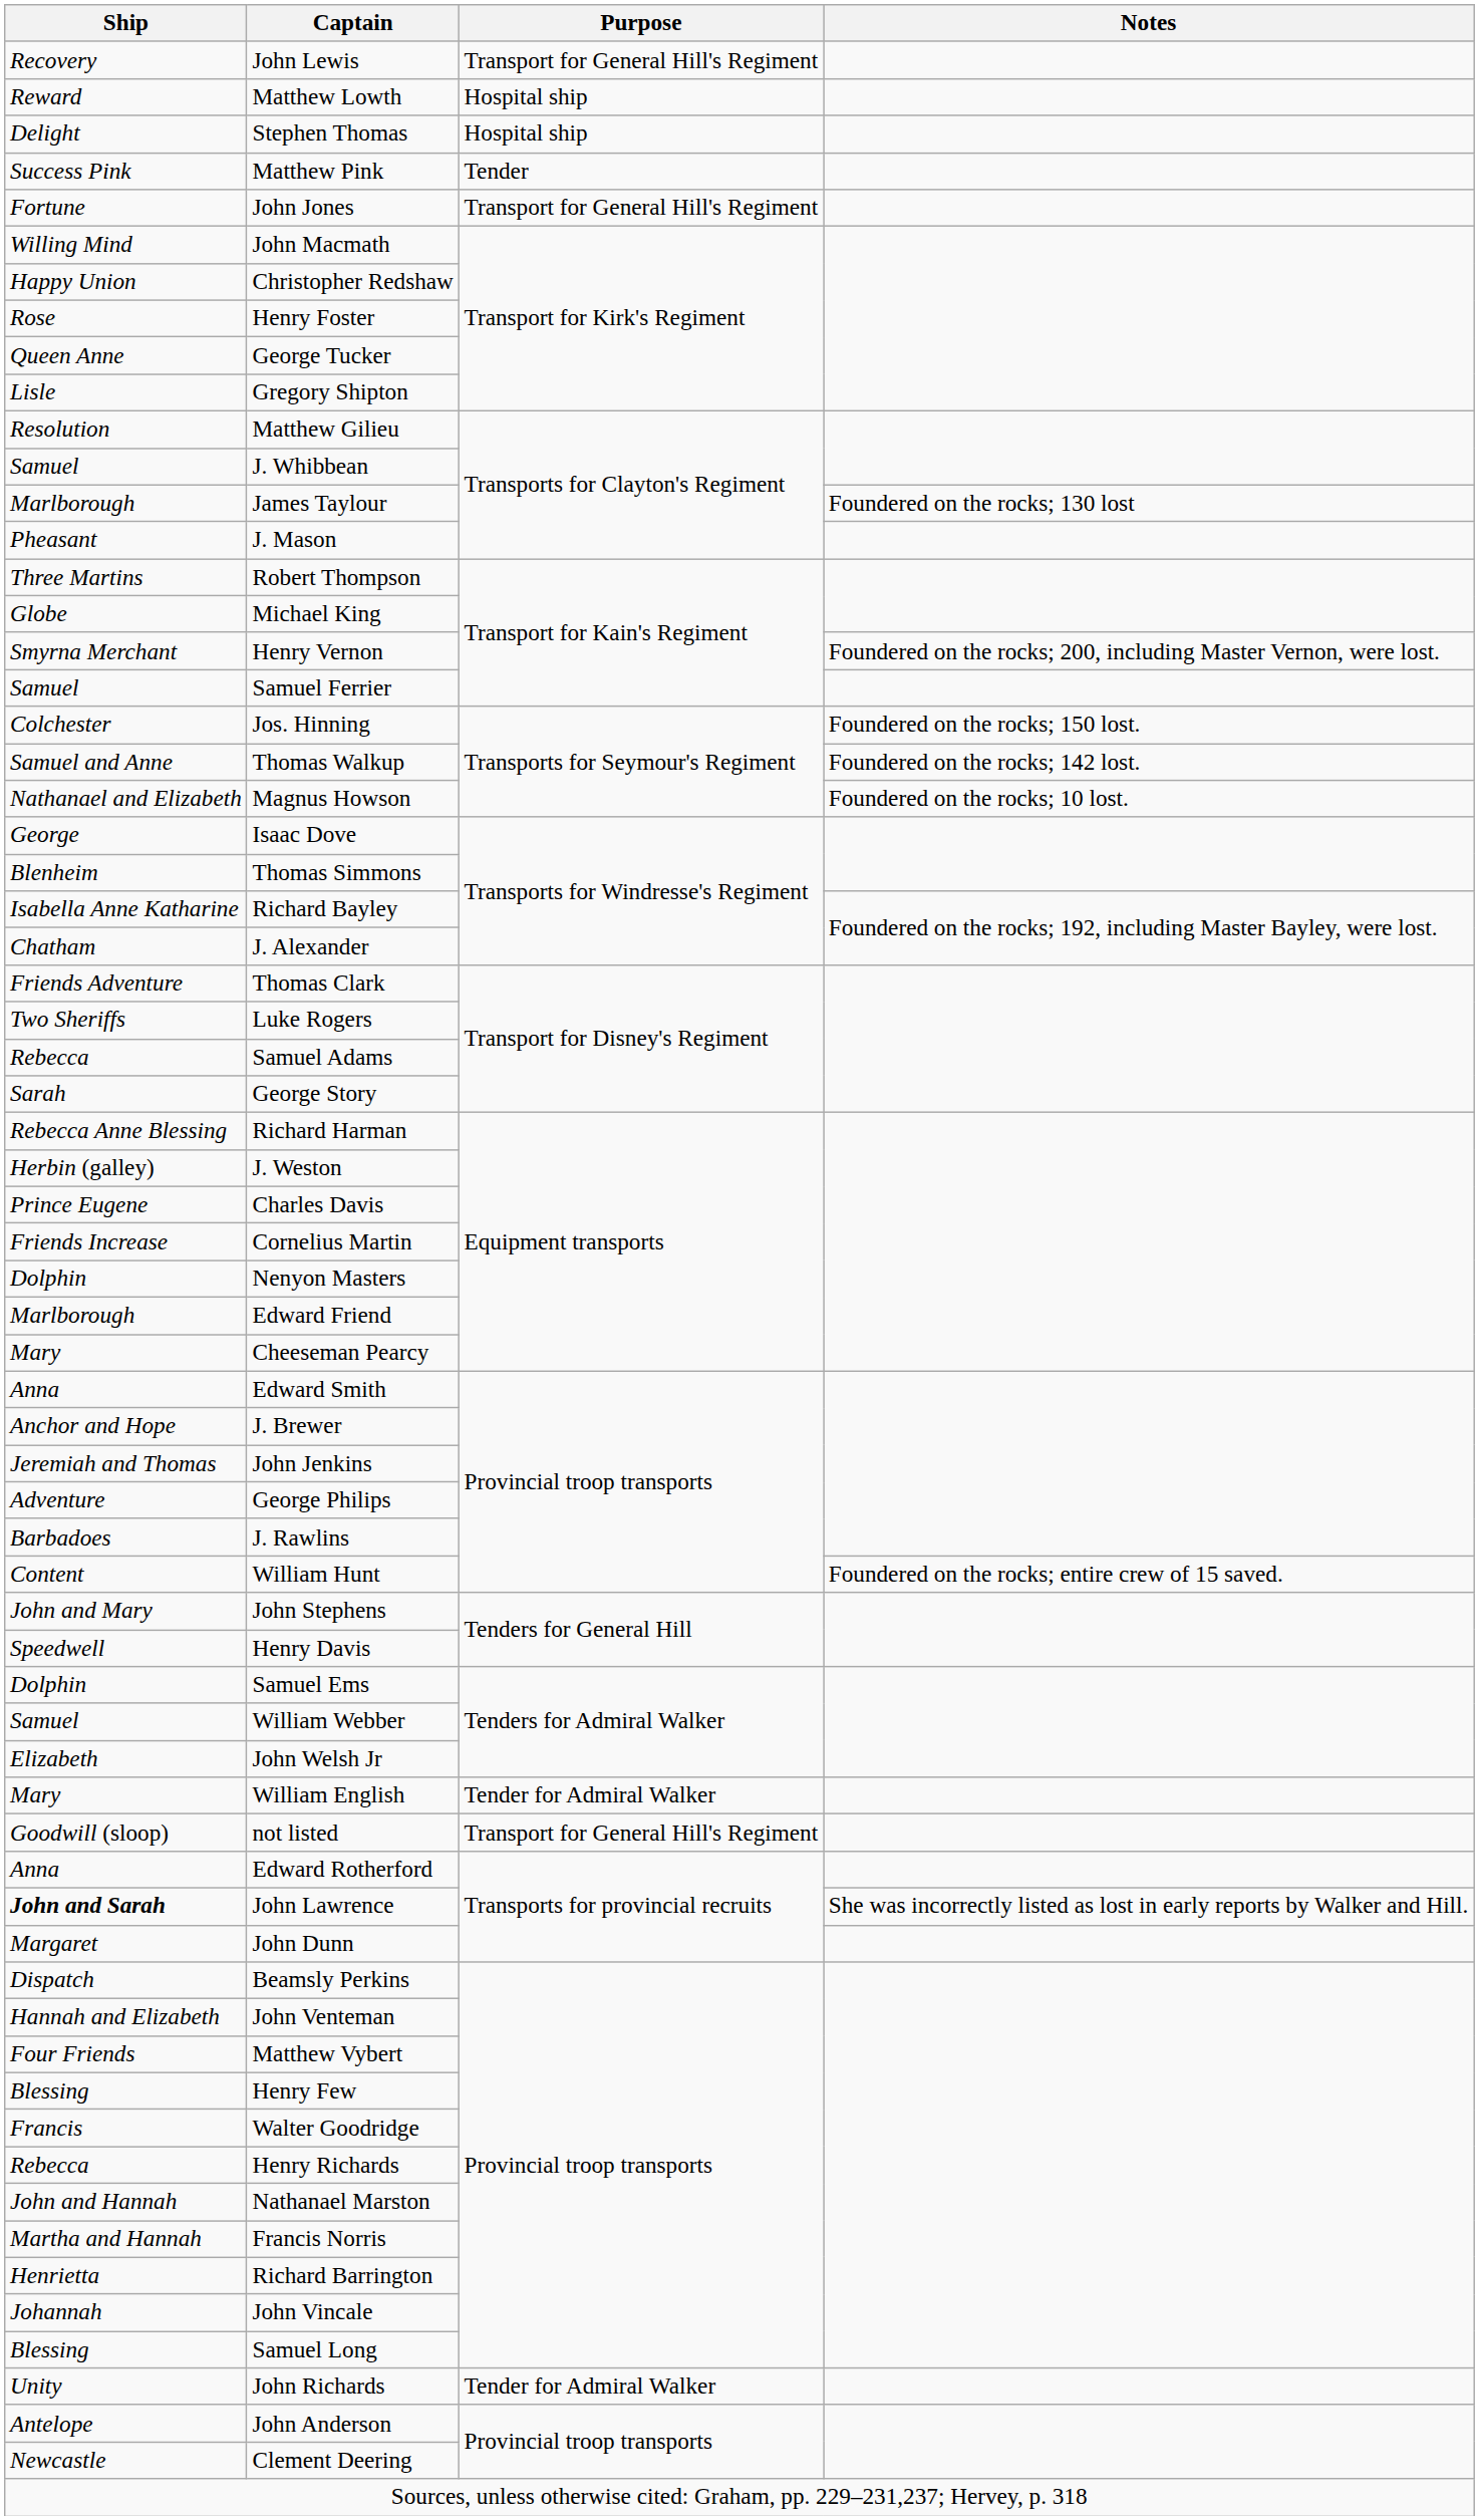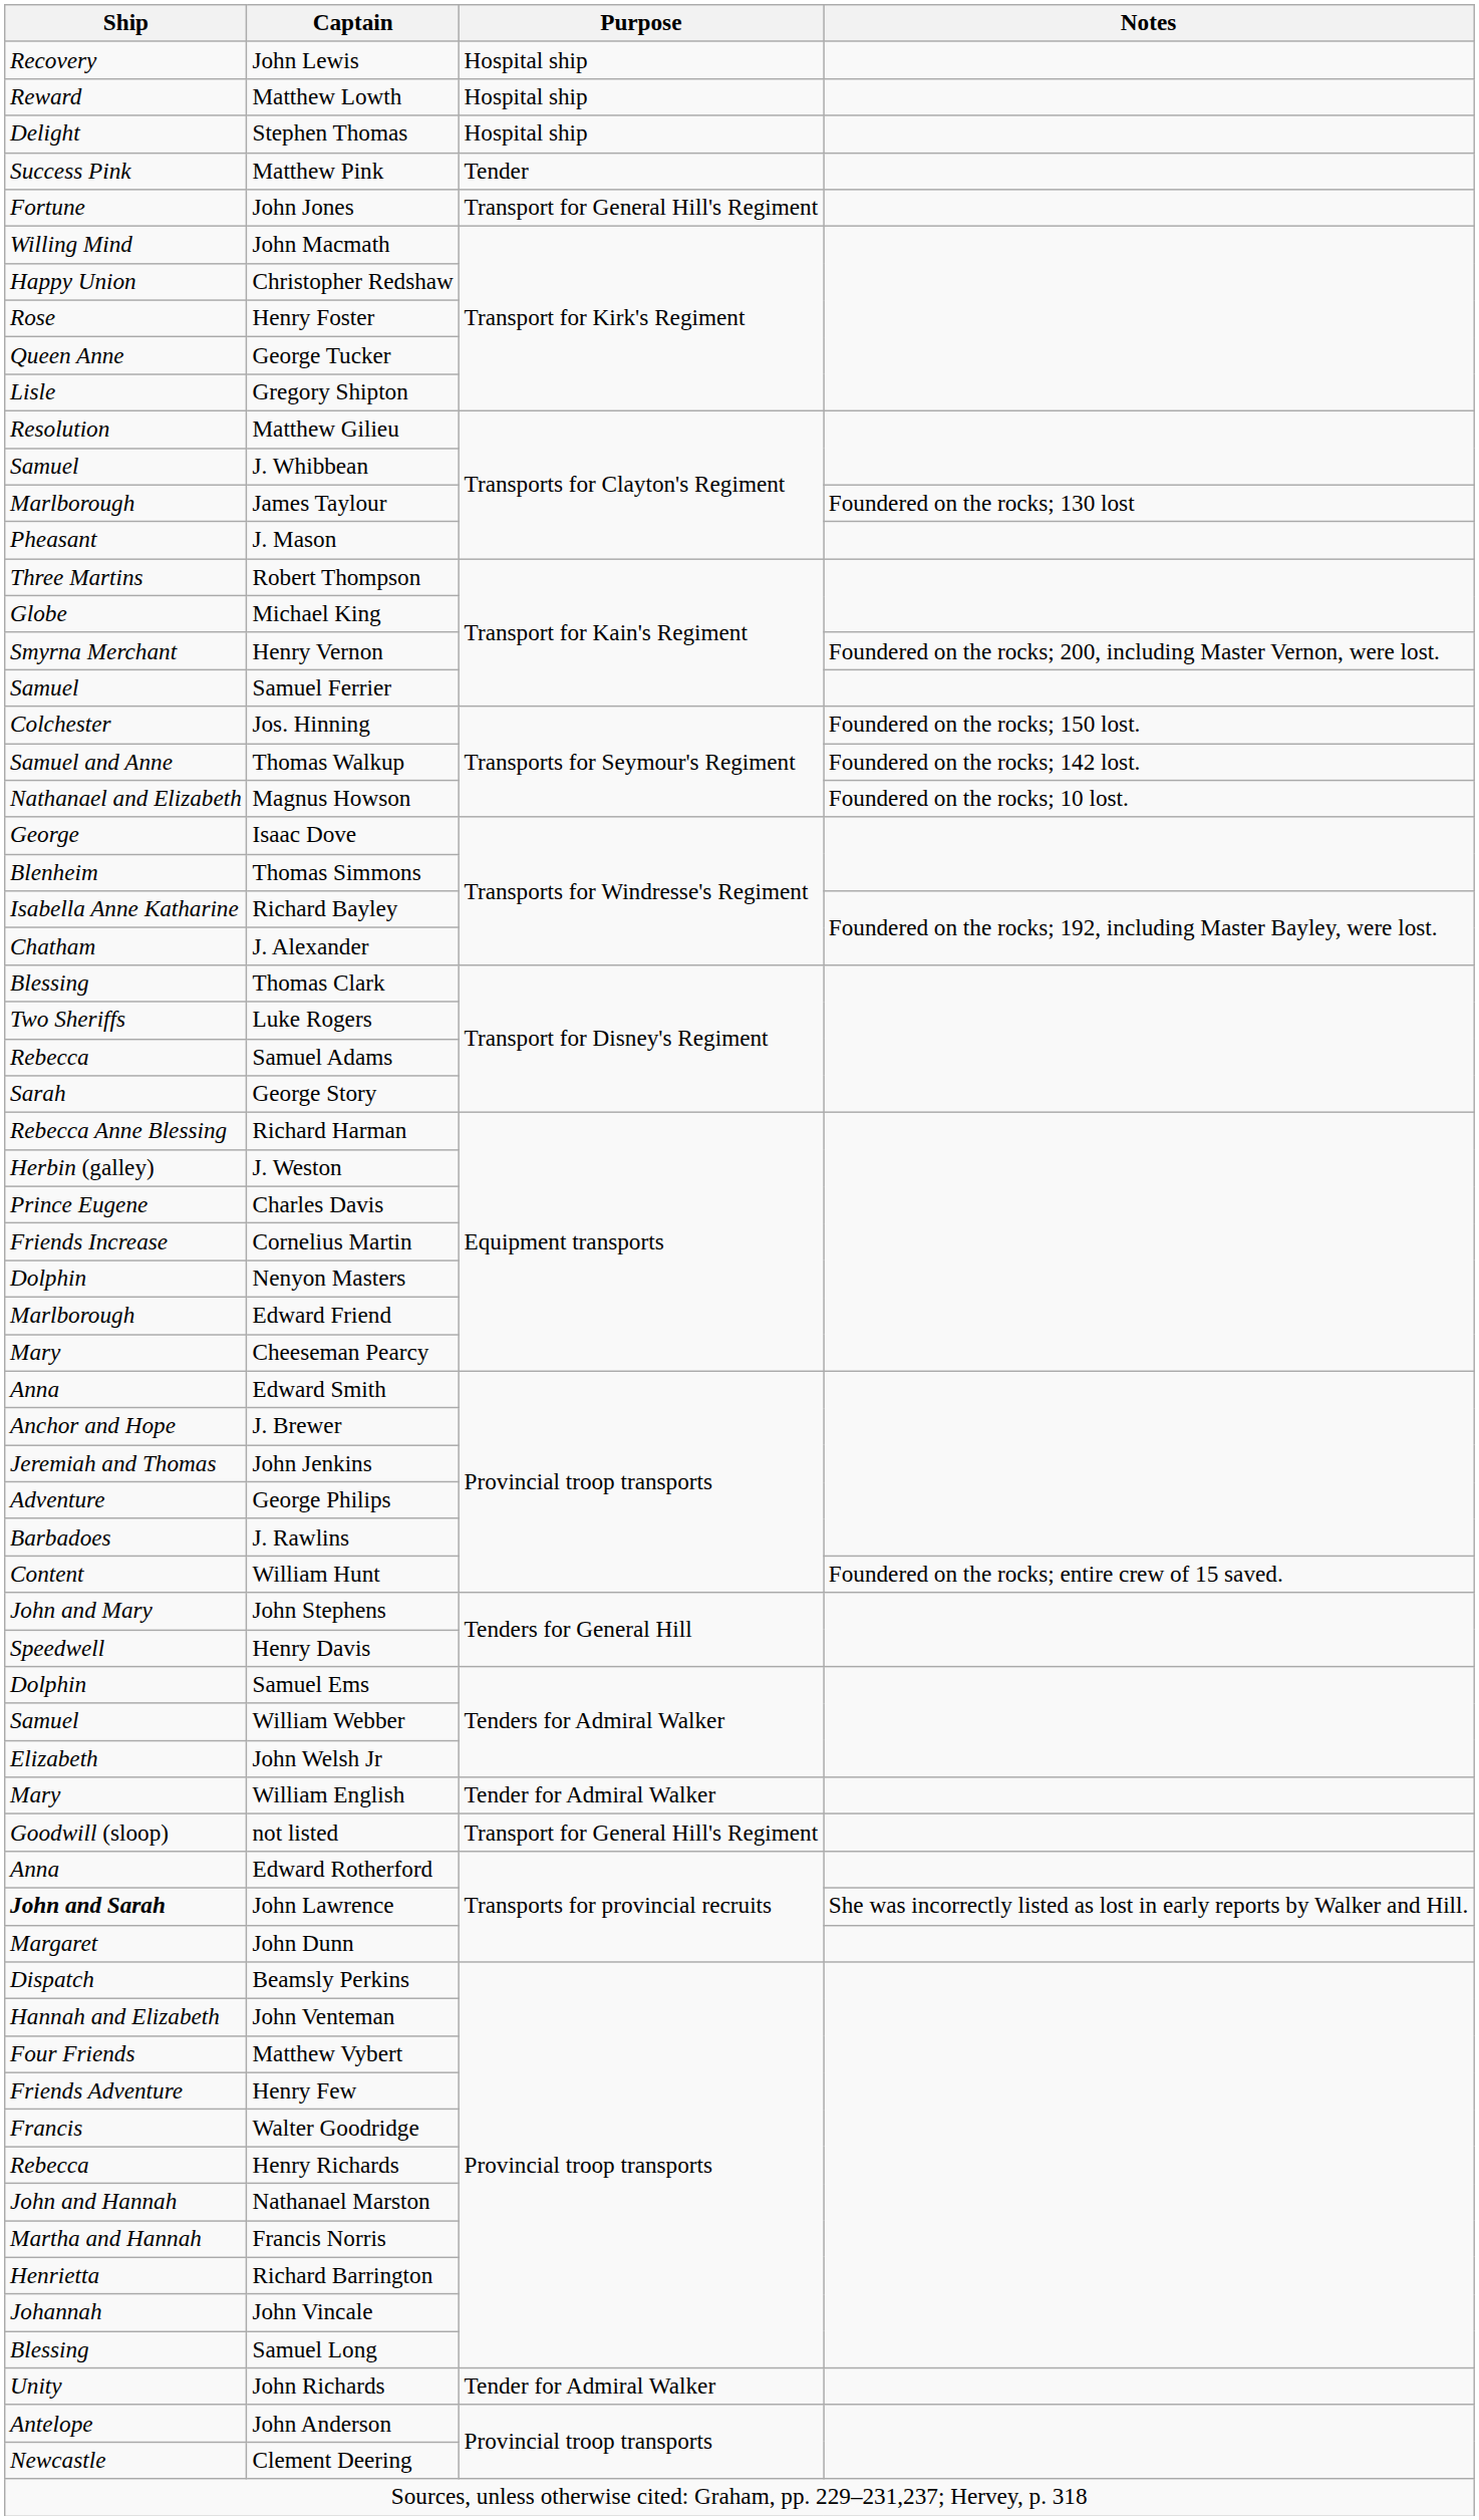 <table class="wikitable">
 <tr>
 <th scope=col>Ship</th>
 <th scope=col>Captain</th>
 <th scope=col>Purpose</th>
 <th scope=col>Notes</th>
 </tr>
 <tr>
 <td><em>Recovery</em></td>
 <td>John Lewis</td>
-<td>Transport for General Hill's Regiment</td>
+<td>Hospital ship</td>
 <td></td>
 </tr>
 <tr>
 <td><em>Reward</em></td>
 <td>Matthew Lowth</td>
 <td>Hospital ship</td>
 <td></td>
 </tr>
 <tr>
 <td><em>Delight</em></td>
 <td>Stephen Thomas</td>
 <td>Hospital ship</td>
 <td></td>
 </tr>
 <tr>
 <td><em>Success Pink</em></td>
 <td>Matthew Pink</td>
 <td>Tender</td>
 <td></td>
 </tr>
 <tr>
 <td><em>Fortune</em></td>
 <td>John Jones</td>
 <td>Transport for General Hill's Regiment</td>
 <td></td>
 </tr>
 <tr>
 <td><em>Willing Mind</em></td>
 <td>John Macmath</td>
 <td rowspan=5>Transport for Kirk's Regiment</td>
 <td rowspan=5></td>
 </tr>
 <tr>
 <td><em>Happy Union</em></td>
 <td>Christopher Redshaw</td>
 </tr>
 <tr>
 <td><em>Rose</em></td>
 <td>Henry Foster</td>
 </tr>
 <tr>
 <td><em>Queen Anne</em></td>
 <td>George Tucker</td>
 </tr>
 <tr>
 <td><em>Lisle</em></td>
 <td>Gregory Shipton</td>
 </tr>
 <tr>
 <td><em>Resolution</em></td>
 <td>Matthew Gilieu</td>
 <td rowspan=4>Transports for Clayton's Regiment</td>
 <td rowspan=2></td>
 </tr>
 <tr>
 <td><em>Samuel</em></td>
 <td>J. Whibbean</td>
 </tr>
 <tr>
 <td><em>Marlborough</em></td>
 <td>James Taylour</td>
 <td>Foundered on the rocks; 130 lost</td>
 </tr>
 <tr>
 <td><em>Pheasant</em></td>
 <td>J. Mason</td>
 <td></td>
 </tr>
 <tr>
 <td><em>Three Martins</em></td>
 <td>Robert Thompson</td>
 <td rowspan=4>Transport for Kain's Regiment</td>
 <td rowspan=2></td>
 </tr>
 <tr>
 <td><em>Globe</em></td>
 <td>Michael King</td>
 </tr>
 <tr>
 <td><em>Smyrna Merchant</em></td>
 <td>Henry Vernon</td>
 <td>Foundered on the rocks; 200, including Master Vernon, were lost.</td>
 </tr>
 <tr>
 <td><em>Samuel</em></td>
 <td>Samuel Ferrier</td>
 <td></td>
 </tr>
 <tr>
 <td><em>Colchester</em></td>
 <td>Jos. Hinning</td>
 <td rowspan=3>Transports for Seymour's Regiment</td>
 <td>Foundered on the rocks; 150 lost.</td>
 </tr>
 <tr>
 <td><em>Samuel and Anne</em></td>
 <td>Thomas Walkup</td>
 <td>Foundered on the rocks; 142 lost.</td>
 </tr>
 <tr>
 <td><em>Nathanael and Elizabeth</em></td>
 <td>Magnus Howson</td>
 <td>Foundered on the rocks; 10 lost.</td>
 </tr>
 <tr>
 <td><em>George</em></td>
 <td>Isaac Dove</td>
 <td rowspan=4>Transports for Windresse's Regiment</td>
 <td rowspan=2></td>
 </tr>
 <tr>
 <td><em>Blenheim</em></td>
 <td>Thomas Simmons</td>
 </tr>
 <tr>
 <td><em>Isabella Anne Katharine</em></td>
 <td>Richard Bayley</td>
 <td rowspan=2>Foundered on the rocks; 192, including Master Bayley, were lost.</td>
 </tr>
 <tr>
 <td><em>Chatham</em></td>
 <td>J. Alexander</td>
 </tr>
 <tr>
-<td><em>Friends Adventure</em></td>
+<td><em>Blessing</em></td>
 <td>Thomas Clark</td>
 <td rowspan=4>Transport for Disney's Regiment</td>
 <td rowspan=4></td>
 </tr>
 <tr>
 <td><em>Two Sheriffs</em></td>
 <td>Luke Rogers</td>
 </tr>
 <tr>
 <td><em>Rebecca</em></td>
 <td>Samuel Adams</td>
 </tr>
 <tr>
 <td><em>Sarah</em></td>
 <td>George Story</td>
 </tr>
 <tr>
 <td><em>Rebecca Anne Blessing</em></td>
 <td>Richard Harman</td>
 <td rowspan=7>Equipment transports</td>
 <td rowspan=7></td>
 </tr>
 <tr>
 <td><em>Herbin</em> (galley)</td>
 <td>J. Weston</td>
 </tr>
 <tr>
 <td><em>Prince Eugene</em></td>
 <td>Charles Davis</td>
 </tr>
 <tr>
 <td><em>Friends Increase</em></td>
 <td>Cornelius Martin</td>
 </tr>
 <tr>
 <td><em>Dolphin</em></td>
 <td>Nenyon Masters</td>
 </tr>
 <tr>
 <td><em>Marlborough</em></td>
 <td>Edward Friend</td>
 </tr>
 <tr>
 <td><em>Mary</em></td>
 <td>Cheeseman Pearcy</td>
 </tr>
 <tr>
 <td><em>Anna</em></td>
 <td>Edward Smith</td>
 <td rowspan=6>Provincial troop transports</td>
 <td rowspan=5></td>
 </tr>
 <tr>
 <td><em>Anchor and Hope</em></td>
 <td>J. Brewer</td>
 </tr>
 <tr>
 <td><em>Jeremiah and Thomas</em></td>
 <td>John Jenkins</td>
 </tr>
 <tr>
 <td><em>Adventure</em></td>
 <td>George Philips</td>
 </tr>
 <tr>
 <td><em>Barbadoes</em></td>
 <td>J. Rawlins</td>
 </tr>
 <tr>
 <td><em>Content</em></td>
 <td>William Hunt</td>
 <td>Foundered on the rocks; entire crew of 15 saved.</td>
 </tr>
 <tr>
 <td><em>John and Mary</em></td>
 <td>John Stephens</td>
 <td rowspan=2>Tenders for General Hill</td>
 <td rowspan=2></td>
 </tr>
 <tr>
 <td><em>Speedwell</em></td>
 <td>Henry Davis</td>
 </tr>
 <tr>
 <td><em>Dolphin</em></td>
 <td>Samuel Ems</td>
 <td rowspan=3>Tenders for Admiral Walker</td>
 <td rowspan=3></td>
 </tr>
 <tr>
 <td><em>Samuel</em></td>
 <td>William Webber</td>
 </tr>
 <tr>
 <td><em>Elizabeth</em></td>
 <td>John Welsh Jr</td>
 </tr>
 <tr>
 <td><em>Mary</em></td>
 <td>William English</td>
 <td>Tender for Admiral Walker</td>
 <td></td>
 </tr>
 <tr>
 <td><em>Goodwill</em> (sloop)</td>
 <td>not listed</td>
 <td>Transport for General Hill's Regiment</td>
 <td></td>
 </tr>
 <tr>
 <td><em>Anna</em></td>
 <td>Edward Rotherford</td>
 <td rowspan=3>Transports for provincial recruits</td>
 <td></td>
 </tr>
 <tr>
 <td><strong><em>John and Sarah</em></strong></td>
 <td>John Lawrence</td>
 <td>She was incorrectly listed as lost in early reports by Walker and Hill.</td>
 </tr>
 <tr>
 <td><em>Margaret</em></td>
 <td>John Dunn</td>
 <td></td>
 </tr>
 <tr>
 <td><em>Dispatch</em></td>
 <td>Beamsly Perkins</td>
 <td rowspan=11>Provincial troop transports</td>
 <td rowspan=11></td>
 </tr>
 <tr>
 <td><em>Hannah and Elizabeth</em></td>
 <td>John Venteman</td>
 </tr>
 <tr>
 <td><em>Four Friends</em></td>
 <td>Matthew Vybert</td>
 </tr>
 <tr>
-<td><em>Blessing</em></td>
+<td><em>Friends Adventure</em></td>
 <td>Henry Few</td>
 </tr>
 <tr>
 <td><em>Francis</em></td>
 <td>Walter Goodridge</td>
 </tr>
 <tr>
 <td><em>Rebecca</em></td>
 <td>Henry Richards</td>
 </tr>
 <tr>
 <td><em>John and Hannah</em></td>
 <td>Nathanael Marston</td>
 </tr>
 <tr>
 <td><em>Martha and Hannah</em></td>
 <td>Francis Norris</td>
 </tr>
 <tr>
 <td><em>Henrietta</em></td>
 <td>Richard Barrington</td>
 </tr>
 <tr>
 <td><em>Johannah</em></td>
 <td>John Vincale</td>
 </tr>
 <tr>
 <td><em>Blessing</em></td>
 <td>Samuel Long</td>
 </tr>
 <tr>
 <td><em>Unity</em></td>
 <td>John Richards</td>
 <td>Tender for Admiral Walker</td>
 <td></td>
 </tr>
 <tr>
 <td><em>Antelope</em></td>
 <td>John Anderson</td>
 <td rowspan=2>Provincial troop transports</td>
 <td rowspan=2></td>
 </tr>
 <tr>
 <td><em>Newcastle</em></td>
 <td>Clement Deering</td>
 </tr>
 <tr>
 <td align="center" colspan=5>Sources, unless otherwise cited: Graham, pp. 229–231,237; Hervey, p. 318</td>
 </tr>
 </table>
